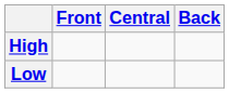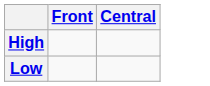 <table class="wikitable" style="text-align:center">
 <tr>
 <th></th>
 <th><a href='#'>Front</a></th>
 <th><a href='#'>Central</a></th>
-<th><a href='#'>Back</a></th>
 </tr>
 <tr>
 <th><a href='#'>High</a></th>
-<td></td>
 <td></td>
 <td></td>
 </tr>
 <tr>
 <th><a href='#'>Low</a></th>
 <td></td>
 <td> </td>
-<td></td>
 </tr>
 </table>
